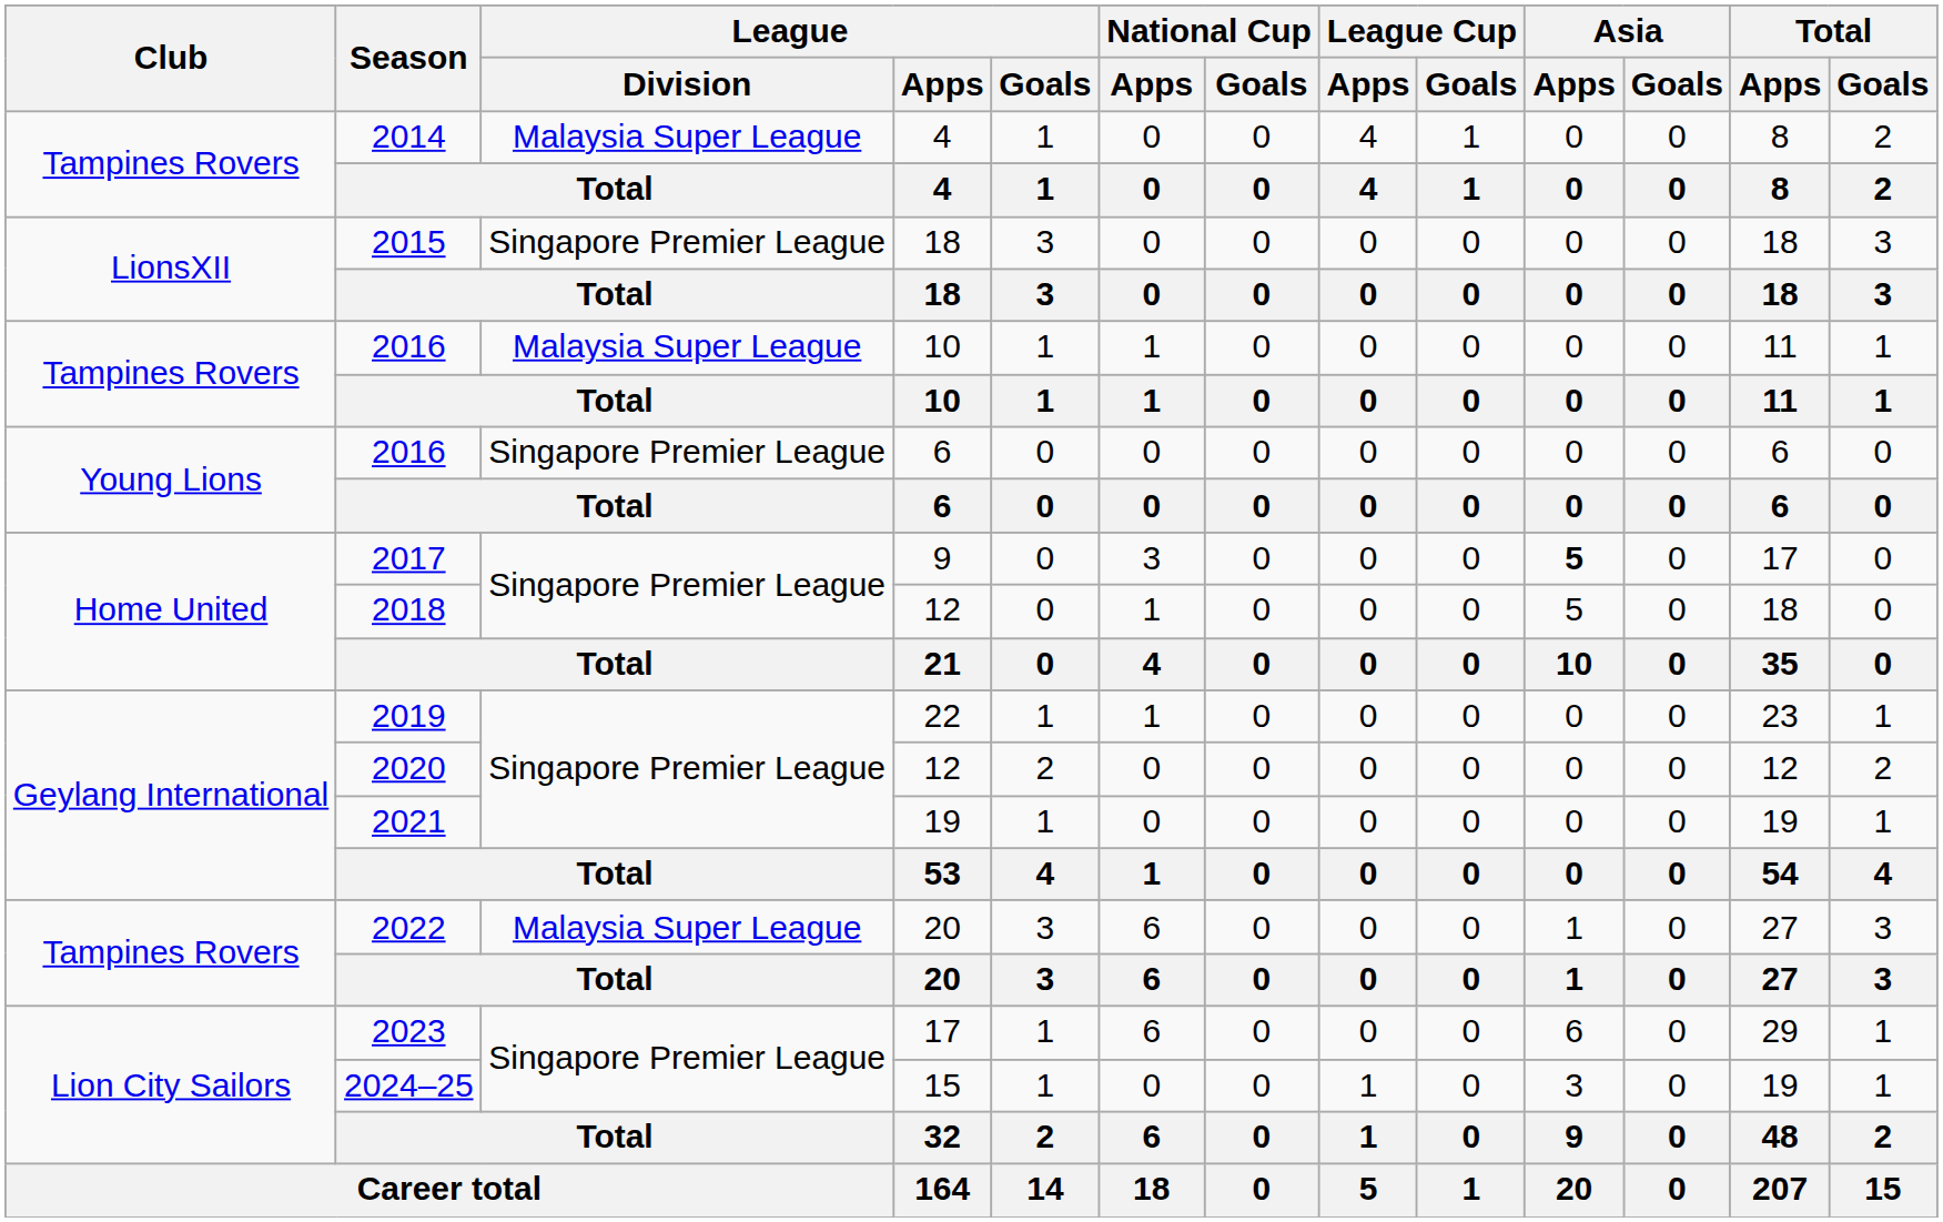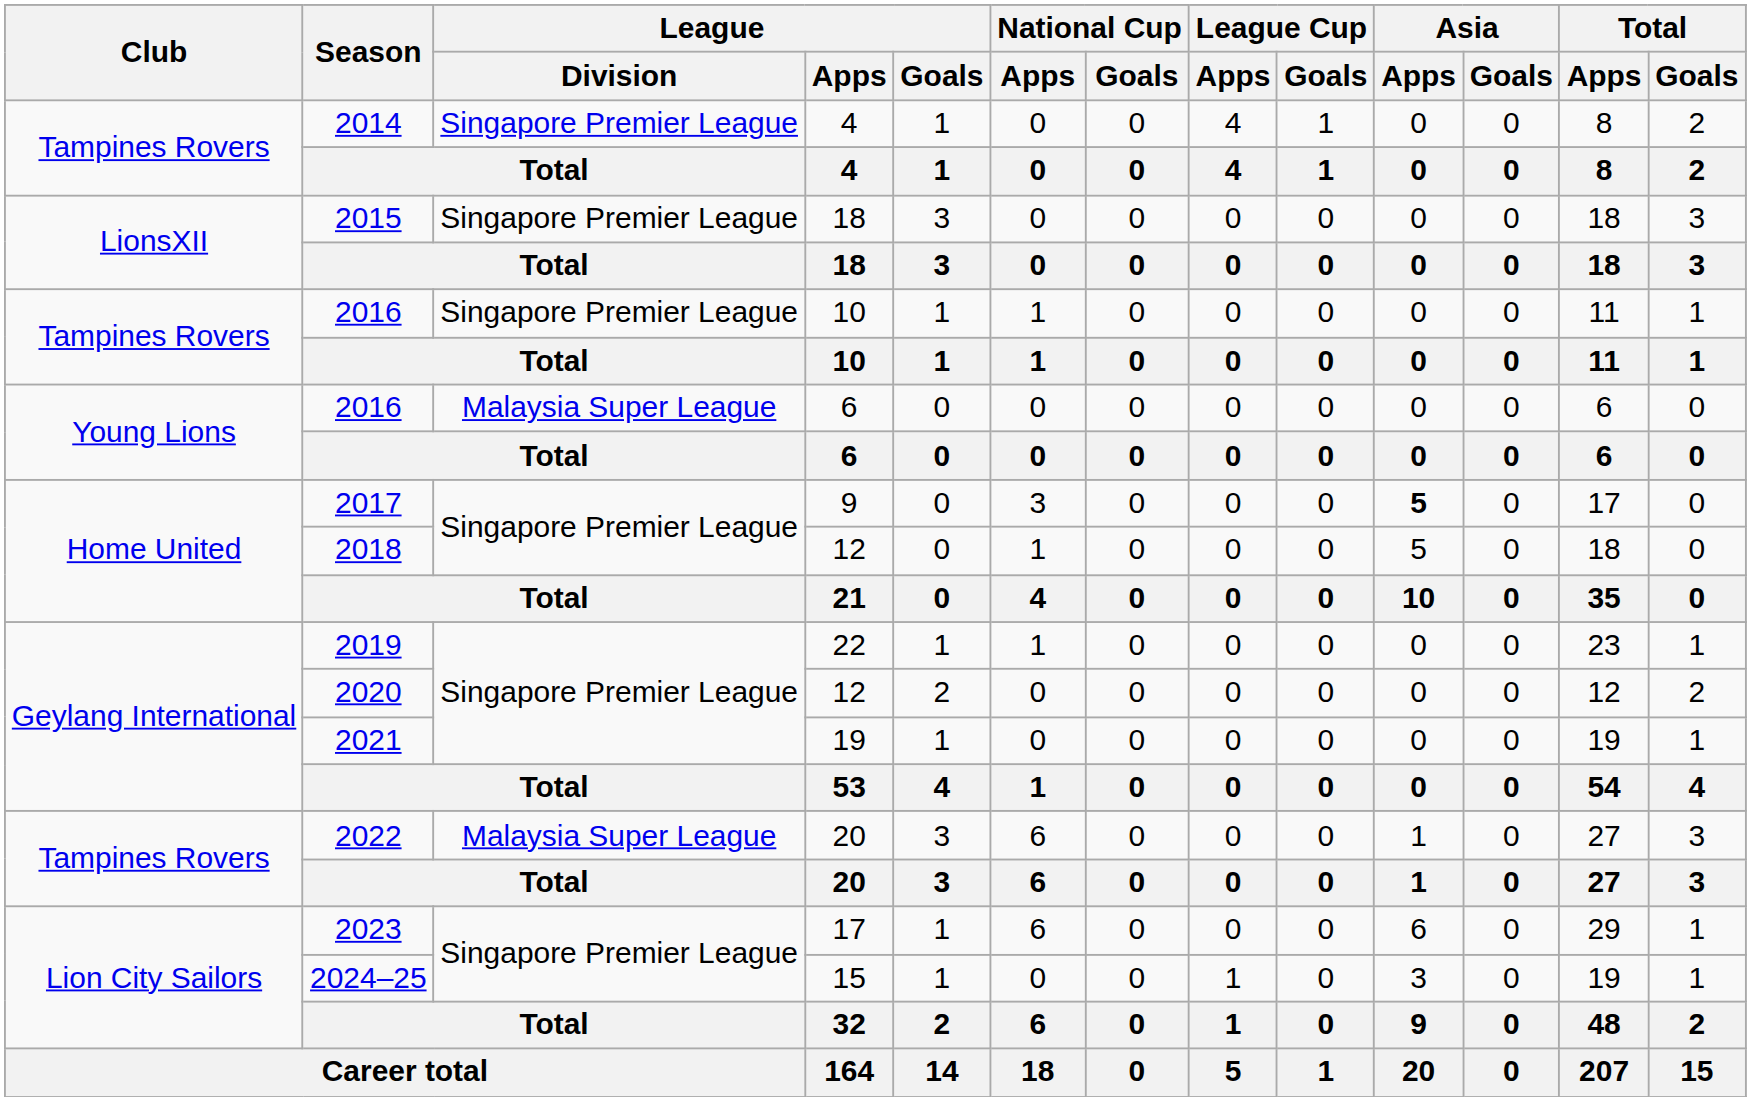 <table class=wikitable style=text-align:center>
 <tr>
 <th rowspan=2>Club</th>
 <th rowspan=2>Season</th>
 <th colspan=3>League</th>
 <th colspan=2>National Cup</th>
 <th colspan=2>League Cup</th>
 <th colspan=2>Asia</th>
 <th colspan=2>Total</th>
 </tr>
 <tr>
 <th>Division</th>
 <th>Apps</th>
 <th>Goals</th>
 <th>Apps</th>
 <th>Goals</th>
 <th>Apps</th>
 <th>Goals</th>
 <th>Apps</th>
 <th>Goals</th>
 <th>Apps</th>
 <th>Goals</th>
 </tr>
 <tr>
 <td rowspan="2"><a href='#'>Tampines Rovers</a></td>
 <td><a href='#'>2014</a></td>
-<td><a href='#'>Malaysia Super League</a></td>
+<td><a href='#'>Singapore Premier League</a></td>
 <td>4</td>
 <td>1</td>
 <td>0</td>
 <td>0</td>
 <td>4</td>
 <td>1</td>
 <td>0</td>
 <td>0</td>
 <td>8</td>
 <td>2</td>
 </tr>
 <tr>
 <th colspan=2>Total</th>
 <th>4</th>
 <th>1</th>
 <th>0</th>
 <th>0</th>
 <th>4</th>
 <th>1</th>
 <th>0</th>
 <th>0</th>
 <th>8</th>
 <th>2</th>
 </tr>
 <tr>
 <td rowspan="2"><a href='#'>LionsXII</a></td>
 <td><a href='#'>2015</a></td>
 <td>Singapore Premier League</td>
 <td>18</td>
 <td>3</td>
 <td>0</td>
 <td>0</td>
 <td>0</td>
 <td>0</td>
 <td>0</td>
 <td>0</td>
 <td>18</td>
 <td>3</td>
 </tr>
 <tr>
 <th colspan=2>Total</th>
 <th>18</th>
 <th>3</th>
 <th>0</th>
 <th>0</th>
 <th>0</th>
 <th>0</th>
 <th>0</th>
 <th>0</th>
 <th>18</th>
 <th>3</th>
 </tr>
 <tr>
 <td rowspan="2"><a href='#'>Tampines Rovers</a></td>
 <td><a href='#'>2016</a></td>
-<td><a href='#'>Malaysia Super League</a></td>
+<td>Singapore Premier League</td>
 <td>10</td>
 <td>1</td>
 <td>1</td>
 <td>0</td>
 <td>0</td>
 <td>0</td>
 <td>0</td>
 <td>0</td>
 <td>11</td>
 <td>1</td>
 </tr>
 <tr>
 <th colspan=2>Total</th>
 <th>10</th>
 <th>1</th>
 <th>1</th>
 <th>0</th>
 <th>0</th>
 <th>0</th>
 <th>0</th>
 <th>0</th>
 <th>11</th>
 <th>1</th>
 </tr>
 <tr>
 <td rowspan="2"><a href='#'>Young Lions</a></td>
 <td><a href='#'>2016</a></td>
-<td>Singapore Premier League</td>
+<td><a href='#'>Malaysia Super League</a></td>
 <td>6</td>
 <td>0</td>
 <td>0</td>
 <td>0</td>
 <td>0</td>
 <td>0</td>
 <td>0</td>
 <td>0</td>
 <td>6</td>
 <td>0</td>
 </tr>
 <tr>
 <th colspan=2>Total</th>
 <th>6</th>
 <th>0</th>
 <th>0</th>
 <th>0</th>
 <th>0</th>
 <th>0</th>
 <th>0</th>
 <th>0</th>
 <th>6</th>
 <th>0</th>
 </tr>
 <tr>
 <td rowspan="3"><a href='#'>Home United</a></td>
 <td><a href='#'>2017</a></td>
 <td rowspan="2">Singapore Premier League</td>
 <td>9</td>
 <td>0</td>
 <td>3</td>
 <td>0</td>
 <td>0</td>
 <td>0</td>
 <td><strong>5</strong></td>
 <td>0</td>
 <td>17</td>
 <td>0</td>
 </tr>
 <tr>
 <td><a href='#'>2018</a></td>
 <td>12</td>
 <td>0</td>
 <td>1</td>
 <td>0</td>
 <td>0</td>
 <td>0</td>
 <td>5</td>
 <td>0</td>
 <td>18</td>
 <td>0</td>
 </tr>
 <tr>
 <th colspan=2>Total</th>
 <th>21</th>
 <th>0</th>
 <th>4</th>
 <th>0</th>
 <th>0</th>
 <th>0</th>
 <th>10</th>
 <th>0</th>
 <th>35</th>
 <th>0</th>
 </tr>
 <tr>
 <td rowspan="4"><a href='#'>Geylang International</a></td>
 <td><a href='#'>2019</a></td>
 <td rowspan="3">Singapore Premier League</td>
 <td>22</td>
 <td>1</td>
 <td>1</td>
 <td>0</td>
 <td>0</td>
 <td>0</td>
 <td>0</td>
 <td>0</td>
 <td>23</td>
 <td>1</td>
 </tr>
 <tr>
 <td><a href='#'>2020</a></td>
 <td>12</td>
 <td>2</td>
 <td>0</td>
 <td>0</td>
 <td>0</td>
 <td>0</td>
 <td>0</td>
 <td>0</td>
 <td>12</td>
 <td>2</td>
 </tr>
 <tr>
 <td><a href='#'>2021</a></td>
 <td>19</td>
 <td>1</td>
 <td>0</td>
 <td>0</td>
 <td>0</td>
 <td>0</td>
 <td>0</td>
 <td>0</td>
 <td>19</td>
 <td>1</td>
 </tr>
 <tr>
 <th colspan=2>Total</th>
 <th>53</th>
 <th>4</th>
 <th>1</th>
 <th>0</th>
 <th>0</th>
 <th>0</th>
 <th>0</th>
 <th>0</th>
 <th>54</th>
 <th>4</th>
 </tr>
 <tr>
 <td rowspan="2"><a href='#'>Tampines Rovers</a></td>
 <td><a href='#'>2022</a></td>
 <td><a href='#'>Malaysia Super League</a></td>
 <td>20</td>
 <td>3</td>
 <td>6</td>
 <td>0</td>
 <td>0</td>
 <td>0</td>
 <td>1</td>
 <td>0</td>
 <td>27</td>
 <td>3</td>
 </tr>
 <tr>
 <th colspan=2>Total</th>
 <th>20</th>
 <th>3</th>
 <th>6</th>
 <th>0</th>
 <th>0</th>
 <th>0</th>
 <th>1</th>
 <th>0</th>
 <th>27</th>
 <th>3</th>
 </tr>
 <tr>
 <td rowspan="3"><a href='#'>Lion City Sailors</a></td>
 <td><a href='#'>2023</a></td>
 <td rowspan="2">Singapore Premier League</td>
 <td>17</td>
 <td>1</td>
 <td>6</td>
 <td>0</td>
 <td>0</td>
 <td>0</td>
 <td>6</td>
 <td>0</td>
 <td>29</td>
 <td>1</td>
 </tr>
 <tr>
 <td><a href='#'>2024–25</a></td>
 <td>15</td>
 <td>1</td>
 <td>0</td>
 <td>0</td>
 <td>1</td>
 <td>0</td>
 <td>3 </td>
 <td>0</td>
 <td>19</td>
 <td>1</td>
 </tr>
 <tr>
 <th colspan="2">Total</th>
 <th>32</th>
 <th>2</th>
 <th>6</th>
 <th>0</th>
 <th>1</th>
 <th>0</th>
 <th>9</th>
 <th>0</th>
 <th>48</th>
 <th>2</th>
 </tr>
 <tr>
 <th colspan="3">Career total</th>
 <th>164</th>
 <th>14</th>
 <th>18</th>
 <th>0</th>
 <th>5</th>
 <th>1</th>
 <th>20</th>
 <th>0</th>
 <th>207</th>
 <th>15</th>
 </tr>
 </table>
